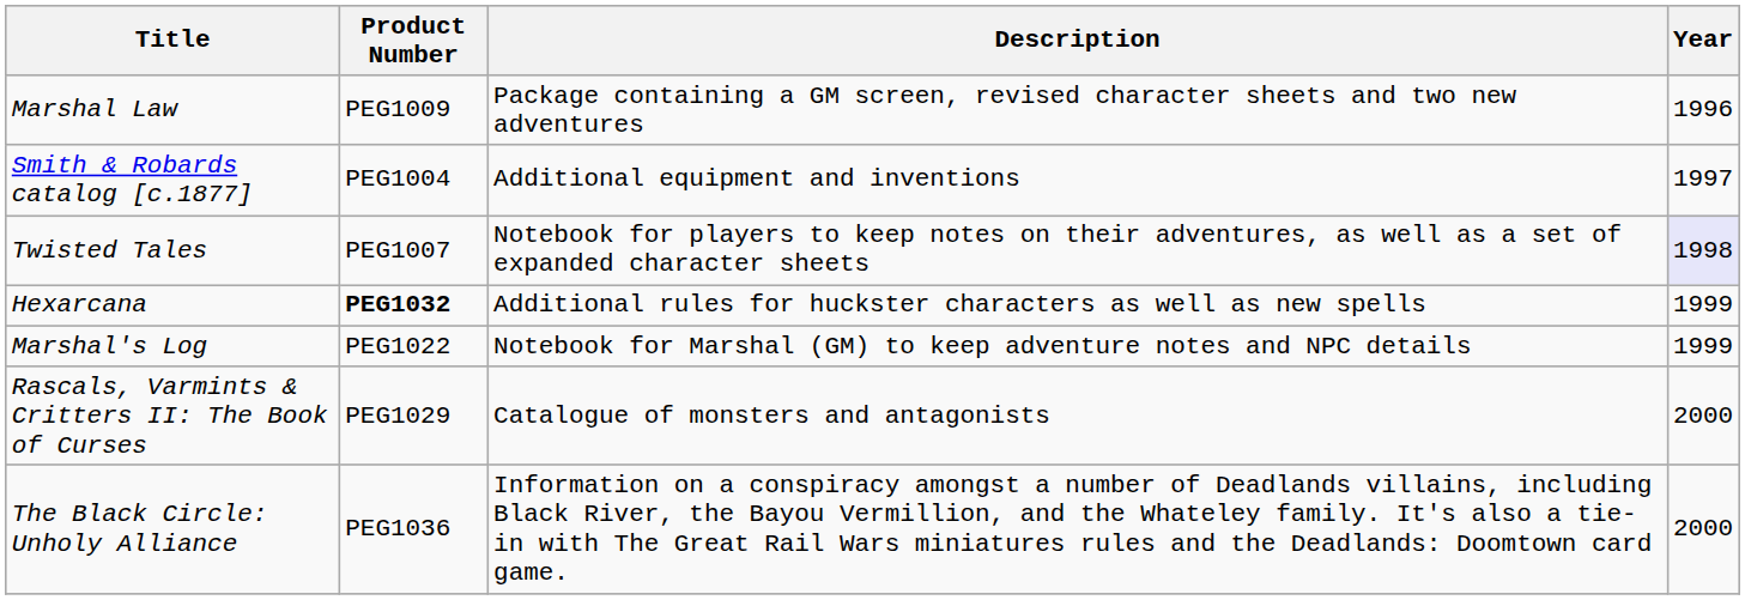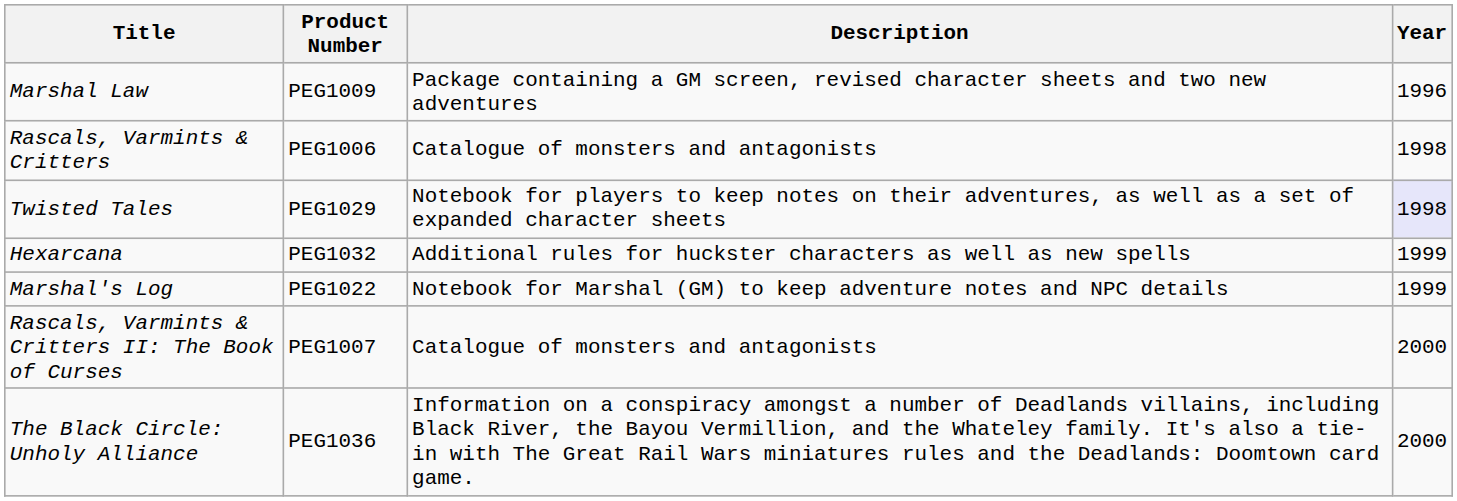 <table class="wikitable" style="width: 900px">
 <tr>
 <th>Title</th>
 <th>Product Number</th>
 <th>Description</th>
 <th>Year</th>
 </tr>
 <tr>
 <td><em>Marshal Law</em></td>
 <td>PEG1009</td>
 <td>Package containing a GM screen, revised character sheets and two new adventures</td>
 <td>1996</td>
 </tr>
 <tr>
-<td><em><a href='#'>Smith & Robards</a> catalog [c.1877]</em></td>
-<td>PEG1004</td>
-<td>Additional equipment and inventions</td>
-<td>1997</td>
+<td><em>Rascals, Varmints & Critters</em></td>
+<td>PEG1006</td>
+<td>Catalogue of monsters and antagonists</td>
+<td>1998</td>
 </tr>
 <tr>
 <td><em>Twisted Tales</em></td>
-<td>PEG1007</td>
+<td>PEG1029</td>
 <td>Notebook for players to keep notes on their adventures, as well as a set of expanded character sheets</td>
 <td style="background: lavender;">1998</td>
 </tr>
 <tr>
 <td><em>Hexarcana</em></td>
-<td><strong>PEG1032</strong></td>
+<td>PEG1032</td>
 <td>Additional rules for huckster characters as well as new spells</td>
 <td>1999</td>
 </tr>
 <tr>
 <td><em>Marshal's Log</em></td>
 <td>PEG1022</td>
 <td>Notebook for Marshal (GM) to keep adventure notes and NPC details</td>
 <td>1999</td>
 </tr>
 <tr>
 <td><em>Rascals, Varmints & Critters II: The Book of Curses</em></td>
-<td>PEG1029</td>
+<td>PEG1007</td>
 <td>Catalogue of monsters and antagonists</td>
 <td>2000</td>
 </tr>
 <tr>
 <td><em>The Black Circle: Unholy Alliance</em></td>
 <td>PEG1036</td>
 <td>Information on a conspiracy amongst a number of Deadlands villains, including Black River, the Bayou Vermillion, and the Whateley family. It's also a tie-in with The Great Rail Wars miniatures rules and the Deadlands: Doomtown card game.</td>
 <td>2000</td>
 </tr>
 </table>
